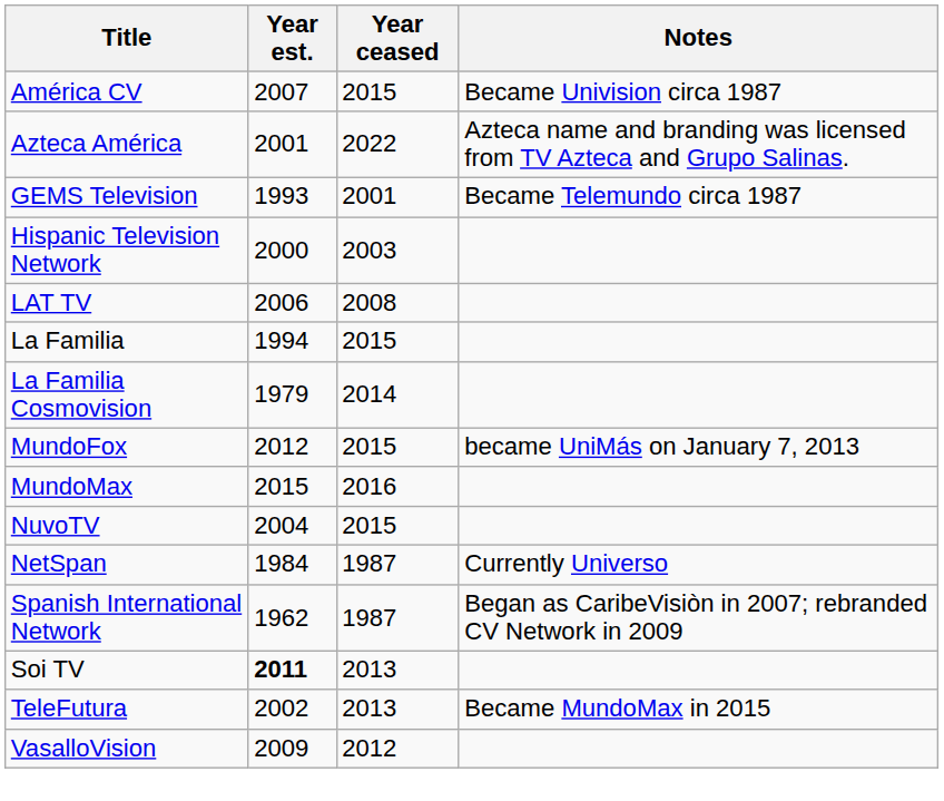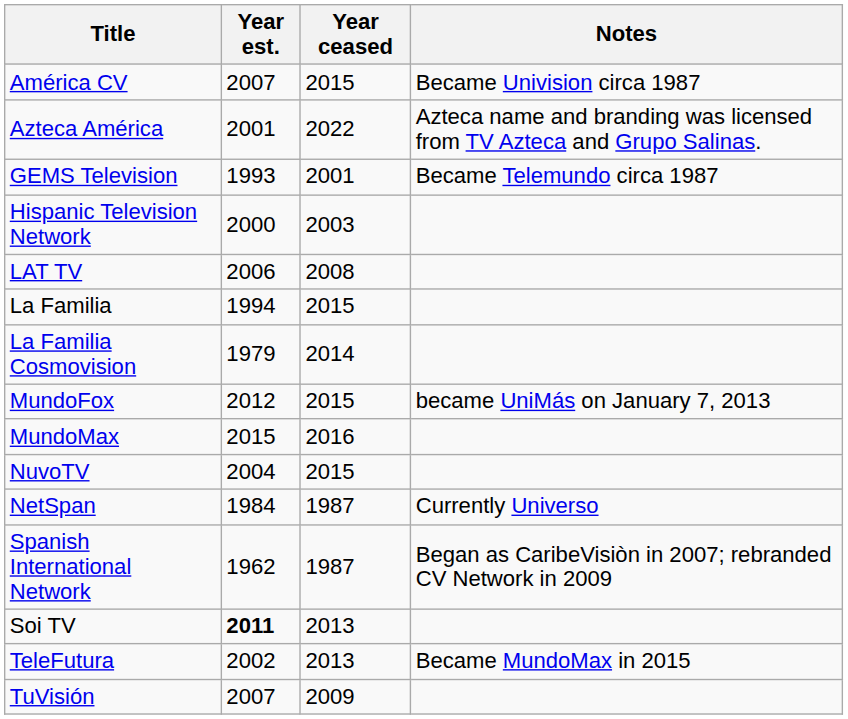 <table class="wikitable sortable">
 <tr>
 <th>Title</th>
 <th>Year est.</th>
 <th>Year ceased</th>
 <th>Notes</th>
 </tr>
 <tr>
 <td><a href='#'>América CV</a></td>
 <td>2007</td>
 <td>2015</td>
 <td>Became <a href='#'>Univision</a> circa 1987</td>
 </tr>
 <tr>
 <td><a href='#'>Azteca América</a></td>
 <td>2001</td>
 <td>2022</td>
 <td>Azteca name and branding was licensed from <a href='#'>TV Azteca</a> and <a href='#'>Grupo Salinas</a>.</td>
 </tr>
 <tr>
 <td><a href='#'>GEMS Television</a></td>
 <td>1993</td>
 <td>2001</td>
 <td>Became <a href='#'>Telemundo</a> circa 1987</td>
 </tr>
 <tr>
 <td><a href='#'>Hispanic Television Network</a></td>
 <td>2000</td>
 <td>2003</td>
 <td></td>
 </tr>
 <tr>
 <td><a href='#'>LAT TV</a></td>
 <td>2006</td>
 <td>2008</td>
 <td></td>
 </tr>
 <tr>
 <td>La Familia</td>
 <td>1994</td>
 <td>2015</td>
 <td></td>
 </tr>
 <tr>
 <td><a href='#'>La Familia Cosmovision</a></td>
 <td>1979</td>
 <td>2014</td>
 <td></td>
 </tr>
 <tr>
 <td><a href='#'>MundoFox</a></td>
 <td>2012</td>
 <td>2015</td>
 <td>became <a href='#'>UniMás</a> on January 7, 2013</td>
 </tr>
 <tr>
 <td><a href='#'>MundoMax</a></td>
 <td>2015</td>
 <td>2016</td>
 <td></td>
 </tr>
 <tr>
 <td><a href='#'>NuvoTV</a></td>
 <td>2004</td>
 <td>2015</td>
 <td></td>
 </tr>
 <tr>
 <td><a href='#'>NetSpan</a></td>
 <td>1984</td>
 <td>1987</td>
 <td>Currently <a href='#'>Universo</a></td>
 </tr>
 <tr>
 <td><a href='#'>Spanish International Network</a></td>
 <td>1962</td>
 <td>1987</td>
 <td>Began as CaribeVisiòn in 2007; rebranded CV Network in 2009</td>
 </tr>
 <tr>
 <td>Soi TV</td>
 <td><strong>2011</strong></td>
 <td>2013</td>
 <td></td>
 </tr>
 <tr>
 <td><a href='#'>TeleFutura</a></td>
 <td>2002</td>
 <td>2013</td>
 <td>Became <a href='#'>MundoMax</a> in 2015</td>
 </tr>
 <tr>
-<td><a href='#'>VasalloVision</a></td>
+<td><a href='#'>TuVisión</a></td>
+<td>2007</td>
 <td>2009</td>
-<td>2012</td>
 <td></td>
 </tr>
 </table>
